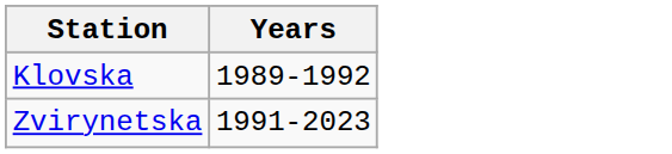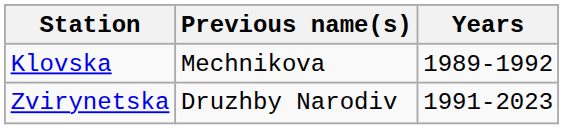 <table class="wikitable" style="border-collapse: collapse; text-align: left;">
 <tr>
 <th>Station</th>
+<th>Previous name(s)</th>
 <th>Years</th>
 </tr>
 <tr>
 <td style="text-align: left;"><a href='#'>Klovska</a></td>
+<td>Mechnikova</td>
 <td>1989-1992</td>
 </tr>
 <tr>
 <td style="text-align: left;"><a href='#'>Zvirynetska</a></td>
+<td>Druzhby Narodiv</td>
 <td>1991-2023</td>
 </tr>
 </table>
